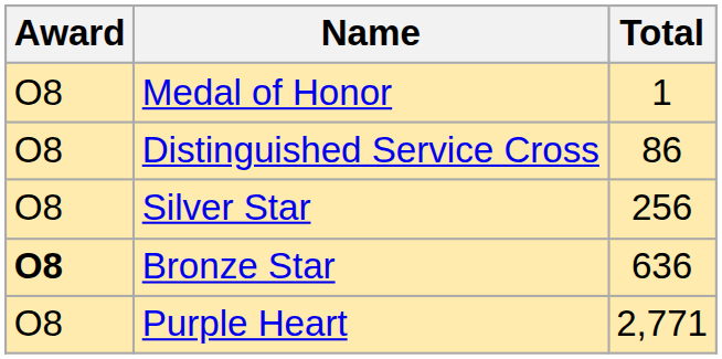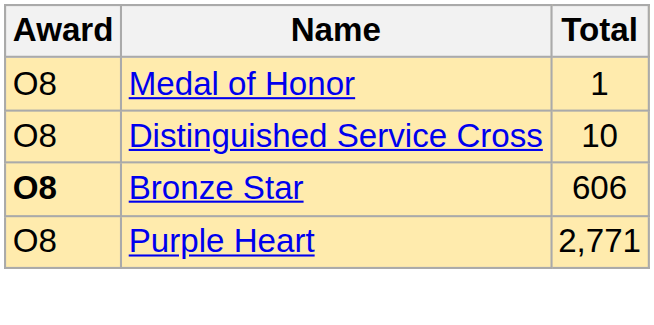 <table class="wikitable floatright"  style="text-align:left; margin:auto; background:#ffebad;" colspan="5">
 <tr style="background:#ccc;">
 <th>Award</th>
 <th>Name</th>
 <th>Total</th>
 </tr>
 <tr>
 <td><span>O8</span></td>
 <td><a href='#'>Medal of Honor</a></td>
 <td style="text-align:center;">1</td>
 </tr>
 <tr>
 <td><span>O8</span></td>
 <td><a href='#'>Distinguished Service Cross</a></td>
-<td style="text-align:center;">86</td>
-</tr>
-<tr>
-<td><span>O8</span></td>
-<td><a href='#'>Silver Star</a></td>
-<td style="text-align:center;">256</td>
+<td style="text-align:center;">10</td>
 </tr>
 <tr>
 <td><strong><span>O8</span></strong></td>
 <td><a href='#'>Bronze Star</a></td>
-<td style="text-align:center;">636</td>
+<td style="text-align:center;">606</td>
 </tr>
 <tr>
 <td><span>O8</span></td>
 <td><a href='#'>Purple Heart</a></td>
 <td style="text-align:center;">2,771</td>
 </tr>
 </table>
